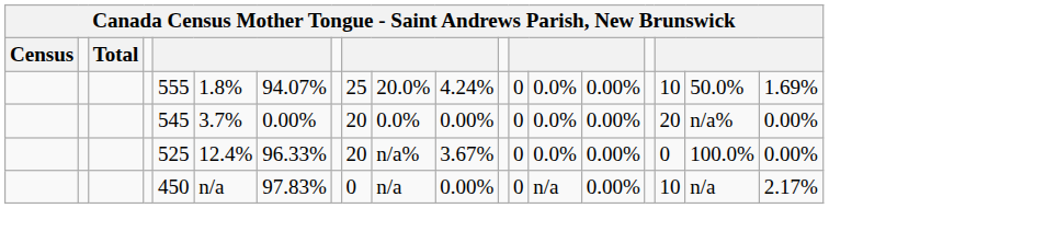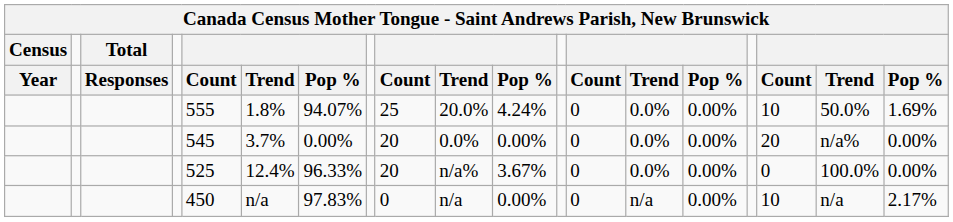 <table class="wikitable">
 <tr>
 <th colspan="19">Canada Census Mother Tongue - Saint Andrews Parish, New Brunswick</th>
 </tr>
 <tr>
 <th>Census</th>
 <td></td>
 <th>Total</th>
 <td colspan="1"></td>
 <th colspan="3"></th>
 <td colspan="1"></td>
 <th colspan="3"></th>
 <td colspan="1"></td>
 <th colspan="3"></th>
 <td colspan="1"></td>
 <th colspan="3"></th>
+</tr>
+<tr>
+<th>Year</th>
+<td></td>
+<th>Responses</th>
+<td></td>
+<th>Count</th>
+<th>Trend</th>
+<th>Pop %</th>
+<td></td>
+<th>Count</th>
+<th>Trend</th>
+<th>Pop %</th>
+<td></td>
+<th>Count</th>
+<th>Trend</th>
+<th>Pop %</th>
+<td></td>
+<th>Count</th>
+<th>Trend</th>
+<th>Pop %</th>
 </tr>
 <tr>
 <td></td>
 <td></td>
 <td></td>
 <td></td>
 <td>555</td>
 <td> 1.8%</td>
 <td>94.07%</td>
 <td></td>
 <td>25</td>
 <td> 20.0%</td>
 <td>4.24%</td>
 <td></td>
 <td>0</td>
 <td> 0.0%</td>
 <td>0.00%</td>
 <td></td>
 <td>10</td>
 <td> 50.0%</td>
 <td>1.69%</td>
 </tr>
 <tr>
 <td></td>
 <td></td>
 <td></td>
 <td></td>
 <td>545</td>
 <td> 3.7%</td>
 <td>0.00%</td>
 <td></td>
 <td>20</td>
 <td> 0.0%</td>
 <td>0.00%</td>
 <td></td>
 <td>0</td>
 <td> 0.0%</td>
 <td>0.00%</td>
 <td></td>
 <td>20</td>
 <td> n/a%</td>
 <td>0.00%</td>
 </tr>
 <tr>
 <td></td>
 <td></td>
 <td></td>
 <td></td>
 <td>525</td>
 <td> 12.4%</td>
 <td>96.33%</td>
 <td></td>
 <td>20</td>
 <td> n/a%</td>
 <td>3.67%</td>
 <td></td>
 <td>0</td>
 <td> 0.0%</td>
 <td>0.00%</td>
 <td></td>
 <td>0</td>
 <td> 100.0%</td>
 <td>0.00%</td>
 </tr>
 <tr>
 <td></td>
 <td></td>
 <td></td>
 <td></td>
 <td>450</td>
 <td>n/a</td>
 <td>97.83%</td>
 <td></td>
 <td>0</td>
 <td>n/a</td>
 <td>0.00%</td>
 <td></td>
 <td>0</td>
 <td>n/a</td>
 <td>0.00%</td>
 <td></td>
 <td>10</td>
 <td>n/a</td>
 <td>2.17%</td>
 </tr>
 </table>
